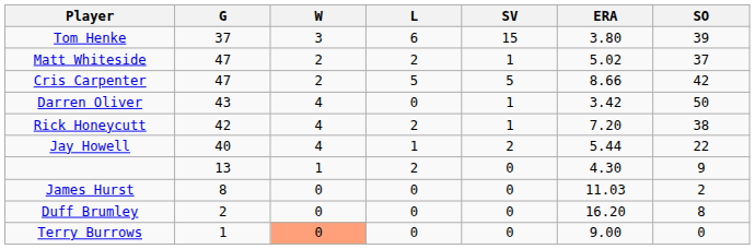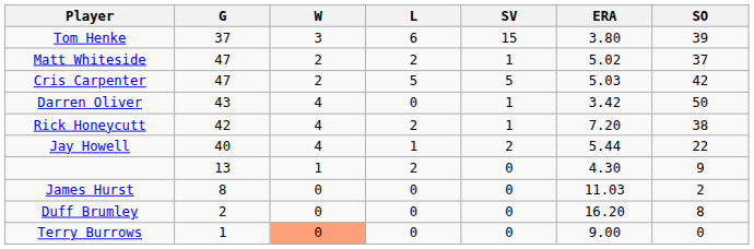 <table class="wikitable sortable">
 <tr>
 <th bgcolor="#DDDDFF" width="16%">Player</th>
 <th bgcolor="#DDDDFF" width="9%">G</th>
 <th bgcolor="#DDDDFF" width="9%">W</th>
 <th bgcolor="#DDDDFF" width="9%">L</th>
 <th bgcolor="#DDDDFF" width="9%">SV</th>
 <th bgcolor="#DDDDFF" width="9%">ERA</th>
 <th bgcolor="#DDDDFF" width="9%">SO</th>
 </tr>
 <tr align="center">
 <td><a href='#'>Tom Henke</a></td>
 <td>37</td>
 <td>3</td>
 <td>6</td>
 <td>15</td>
 <td>3.80</td>
 <td>39</td>
 </tr>
 <tr align=center>
 <td><a href='#'>Matt Whiteside</a></td>
 <td>47</td>
 <td>2</td>
 <td>2</td>
 <td>1</td>
 <td>5.02</td>
 <td>37</td>
 </tr>
 <tr align=center>
 <td><a href='#'>Cris Carpenter</a></td>
 <td>47</td>
 <td>2</td>
 <td>5</td>
 <td>5</td>
-<td>8.66</td>
+<td>5.03</td>
 <td>42</td>
 </tr>
 <tr align=center>
 <td><a href='#'>Darren Oliver</a></td>
 <td>43</td>
 <td>4</td>
 <td>0</td>
 <td>1</td>
 <td>3.42</td>
 <td>50</td>
 </tr>
 <tr align=center>
 <td><a href='#'>Rick Honeycutt</a></td>
 <td>42</td>
 <td>4</td>
 <td>2</td>
 <td>1</td>
 <td>7.20</td>
 <td>38</td>
 </tr>
 <tr align=center>
 <td><a href='#'>Jay Howell</a></td>
 <td>40</td>
 <td>4</td>
 <td>1</td>
 <td>2</td>
 <td>5.44</td>
 <td>22</td>
 </tr>
 <tr align=center>
 <td></td>
 <td>13</td>
 <td>1</td>
 <td>2</td>
 <td>0</td>
 <td>4.30</td>
 <td>9</td>
 </tr>
 <tr align="center">
 <td><a href='#'>James Hurst</a></td>
 <td>8</td>
 <td>0</td>
 <td>0</td>
 <td>0</td>
 <td>11.03</td>
 <td>2</td>
 </tr>
 <tr align=center>
 <td><a href='#'>Duff Brumley</a></td>
 <td>2</td>
 <td>0</td>
 <td>0</td>
 <td>0</td>
 <td>16.20</td>
 <td>8</td>
 </tr>
 <tr align=center>
 <td><a href='#'>Terry Burrows</a></td>
 <td>1</td>
 <td style="background: lightsalmon;">0</td>
 <td>0</td>
 <td>0</td>
 <td>9.00</td>
 <td>0</td>
 </tr>
 </table>
